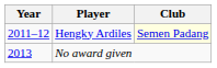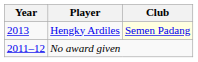 <table class="wikitable">
 <tr>
 <th>Year</th>
 <th>Player</th>
 <th>Club</th>
 </tr>
 <tr>
-<td><a href='#'>2011–12</a></td>
+<td><a href='#'>2013</a></td>
 <td> <a href='#'>Hengky Ardiles</a></td>
 <td style="background: lightyellow;"><a href='#'>Semen Padang</a></td>
 </tr>
 <tr>
-<td><a href='#'>2013</a></td>
+<td><a href='#'>2011–12</a></td>
 <td colspan=3><em>No award given</em></td>
 </tr>
 </table>
